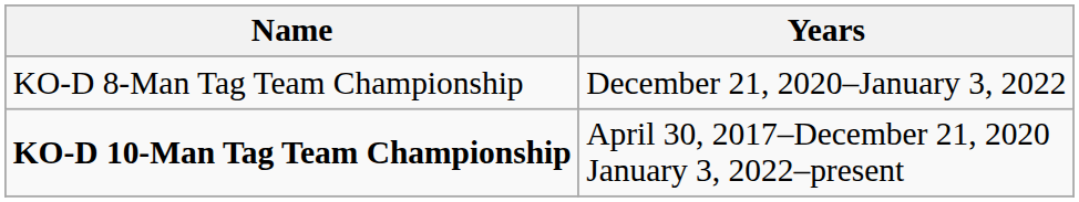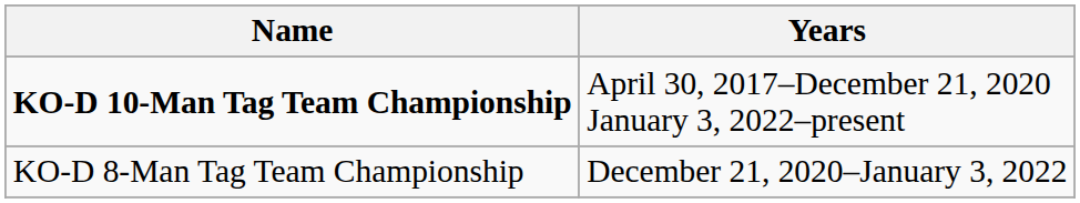 <table class="wikitable">
 <tr>
 <th>Name</th>
 <th>Years</th>
 </tr>
 <tr>
+<td><strong>KO-D 10-Man Tag Team Championship</strong></td>
+<td>April 30, 2017–December 21, 2020<br>January 3, 2022–present</td>
+</tr>
+<tr>
 <td>KO-D 8-Man Tag Team Championship</td>
 <td>December 21, 2020–January 3, 2022</td>
 </tr>
-<tr>
-<td><strong>KO-D 10-Man Tag Team Championship</strong></td>
-<td>April 30, 2017–December 21, 2020<br>January 3, 2022–present</td>
-</tr>
 </table>
